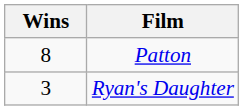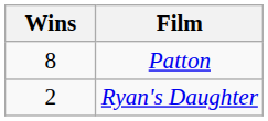 <table class="wikitable" rowspan="2" style="text-align:center;">
 <tr>
 <th scope="col" style="width:55px;">Wins</th>
 <th scope="col" style="text-align:center;">Film</th>
 </tr>
 <tr>
 <td style="text-align:center">8</td>
 <td><em><a href='#'>Patton</a></em></td>
 </tr>
 <tr>
-<td style="text-align:center">3</td>
+<td style="text-align:center">2</td>
 <td><em><a href='#'>Ryan's Daughter</a></em></td>
 </tr>
 </table>
